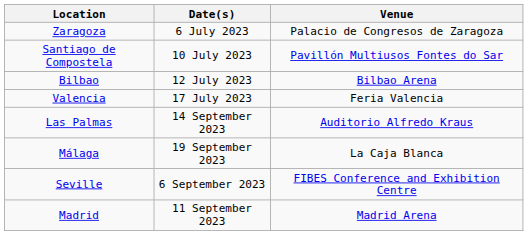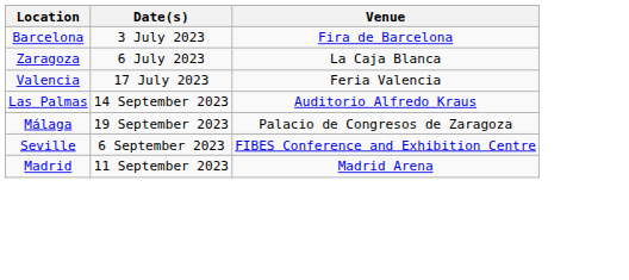 <table class="wikitable sortable plainrowheaders" style="text-align:center">
 <tr>
 <th>Location</th>
 <th scope="col">Date(s)</th>
 <th scope="col">Venue</th>
 </tr>
 <tr>
+<td><a href='#'>Barcelona</a></td>
+<td>3 July 2023</td>
+<td><a href='#'>Fira de Barcelona</a></td>
+</tr>
+<tr>
 <td><a href='#'>Zaragoza</a></td>
 <td>6 July 2023</td>
-<td>Palacio de Congresos de Zaragoza</td>
-</tr>
-<tr>
-<td><a href='#'>Santiago de Compostela</a></td>
-<td>10 July 2023</td>
-<td><a href='#'>Pavillón Multiusos Fontes do Sar</a></td>
-</tr>
-<tr>
-<td><a href='#'>Bilbao</a></td>
-<td>12 July 2023</td>
-<td><a href='#'>Bilbao Arena</a></td>
+<td>La Caja Blanca</td>
 </tr>
 <tr>
 <td><a href='#'>Valencia</a></td>
 <td>17 July 2023</td>
 <td>Feria Valencia</td>
 </tr>
 <tr>
 <td><a href='#'>Las Palmas</a></td>
 <td>14 September 2023</td>
 <td><a href='#'>Auditorio Alfredo Kraus</a></td>
 </tr>
 <tr>
 <td><a href='#'>Málaga</a></td>
 <td>19 September 2023</td>
-<td>La Caja Blanca</td>
+<td>Palacio de Congresos de Zaragoza</td>
 </tr>
 <tr>
 <td><a href='#'>Seville</a></td>
 <td>6 September 2023</td>
 <td><a href='#'>FIBES Conference and Exhibition Centre</a></td>
 </tr>
 <tr>
 <td><a href='#'>Madrid</a></td>
 <td>11 September 2023</td>
 <td><a href='#'>Madrid Arena</a></td>
 </tr>
 </table>
